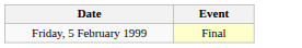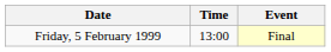 <table class = "wikitable" style="text-align:center;">
 <tr>
 <th width=220>Date</th>
+<th width=50>Time</th>
 <th width=100>Event</th>
 </tr>
 <tr>
 <td>Friday, 5 February 1999</td>
+<td>13:00</td>
 <td bgcolor=ffffcc>Final</td>
 </tr>
 </table>
